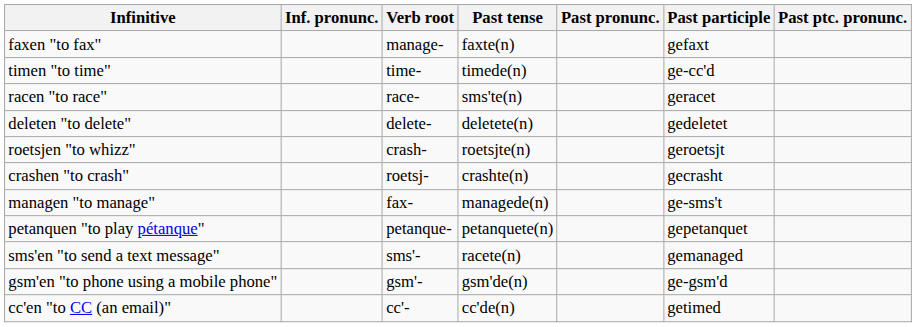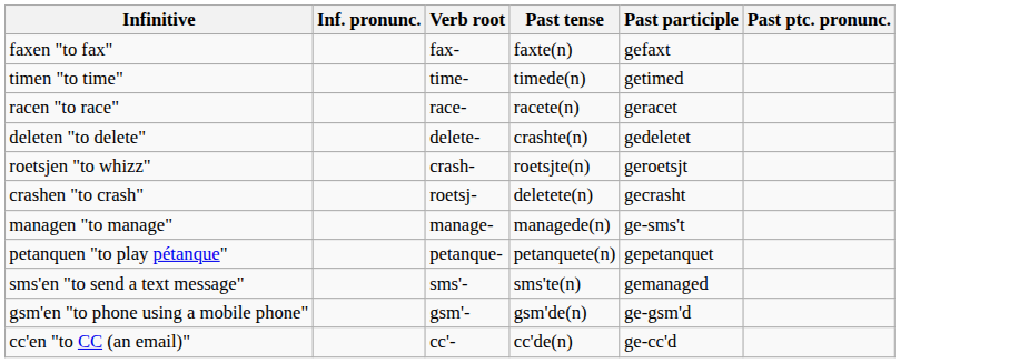 <table class="wikitable">
 <tr>
 <th>Infinitive</th>
 <th>Inf. pronunc.</th>
 <th>Verb root</th>
 <th>Past tense</th>
-<th>Past pronunc.</th>
 <th>Past participle</th>
 <th>Past ptc. pronunc.</th>
 </tr>
 <tr>
 <td>faxen "to fax"</td>
 <td></td>
-<td>manage-</td>
+<td>fax-</td>
 <td>faxte(n)</td>
-<td></td>
 <td>gefaxt</td>
 <td></td>
 </tr>
 <tr>
 <td>timen "to time"</td>
 <td></td>
 <td>time-</td>
 <td>timede(n)</td>
-<td></td>
-<td>ge-cc'd</td>
+<td>getimed</td>
 <td></td>
 </tr>
 <tr>
 <td>racen "to race"</td>
 <td></td>
 <td>race-</td>
-<td>sms'te(n)</td>
-<td></td>
+<td>racete(n)</td>
 <td>geracet</td>
 <td></td>
 </tr>
 <tr>
 <td>deleten "to delete"</td>
 <td></td>
 <td>delete-</td>
-<td>deletete(n)</td>
-<td></td>
+<td>crashte(n)</td>
 <td>gedeletet</td>
 <td></td>
 </tr>
 <tr>
 <td>roetsjen "to whizz"</td>
 <td></td>
 <td>crash-</td>
 <td>roetsjte(n)</td>
-<td></td>
 <td>geroetsjt</td>
 <td></td>
 </tr>
 <tr>
 <td>crashen "to crash"</td>
 <td></td>
 <td>roetsj-</td>
-<td>crashte(n)</td>
-<td></td>
+<td>deletete(n)</td>
 <td>gecrasht</td>
 <td></td>
 </tr>
 <tr>
 <td>managen "to manage"</td>
 <td></td>
-<td>fax-</td>
+<td>manage-</td>
 <td>managede(n)</td>
-<td></td>
 <td>ge-sms't</td>
 <td></td>
 </tr>
 <tr>
 <td>petanquen "to play <a href='#'>pétanque</a>"</td>
 <td></td>
 <td>petanque-</td>
 <td>petanquete(n)</td>
-<td></td>
 <td>gepetanquet</td>
 <td></td>
 </tr>
 <tr>
 <td>sms'en "to send a text message"</td>
 <td></td>
 <td>sms'-</td>
-<td>racete(n)</td>
-<td></td>
+<td>sms'te(n)</td>
 <td>gemanaged</td>
 <td></td>
 </tr>
 <tr>
 <td>gsm'en "to phone using a mobile phone"</td>
 <td></td>
 <td>gsm'-</td>
 <td>gsm'de(n)</td>
-<td></td>
 <td>ge-gsm'd</td>
 <td></td>
 </tr>
 <tr>
 <td>cc'en "to <a href='#'>CC</a> (an email)"</td>
 <td></td>
 <td>cc'-</td>
 <td>cc'de(n)</td>
-<td></td>
-<td>getimed</td>
+<td>ge-cc'd</td>
 <td></td>
 </tr>
 </table>
